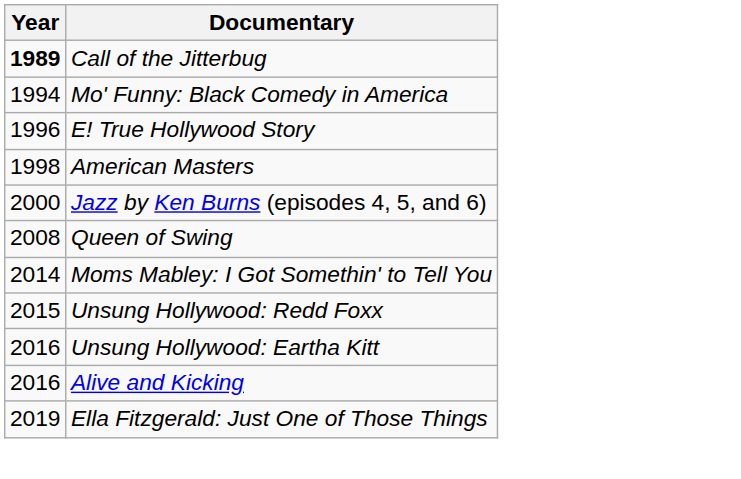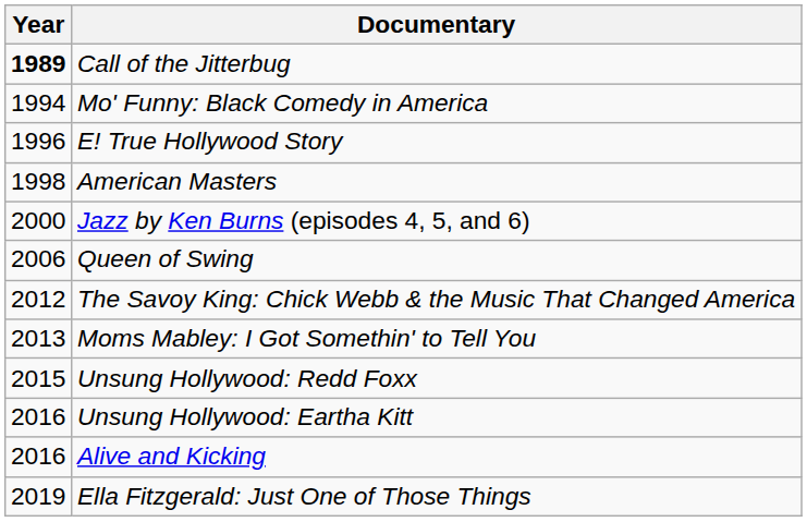 <table class="wikitable">
 <tr>
 <th>Year</th>
 <th>Documentary</th>
 </tr>
 <tr>
 <td><strong>1989</strong></td>
 <td><em>Call of the Jitterbug</em></td>
 </tr>
 <tr>
 <td>1994</td>
 <td><em>Mo' Funny: Black Comedy in America</em></td>
 </tr>
 <tr>
 <td>1996</td>
 <td><em>E! True Hollywood Story</em></td>
 </tr>
 <tr>
 <td>1998</td>
 <td><em>American Masters</em></td>
 </tr>
 <tr>
 <td>2000</td>
 <td><em><a href='#'>Jazz</a> by <a href='#'>Ken Burns</a></em> (episodes 4, 5, and 6)</td>
 </tr>
 <tr>
-<td>2008</td>
+<td>2006</td>
 <td><em>Queen of Swing</em></td>
 </tr>
 <tr>
-<td>2014</td>
+<td>2012</td>
+<td><em>The Savoy King: Chick Webb & the Music That Changed America</em></td>
+</tr>
+<tr>
+<td>2013</td>
 <td><em>Moms Mabley: I Got Somethin' to Tell You</em></td>
 </tr>
 <tr>
 <td>2015</td>
 <td><em>Unsung Hollywood: Redd Foxx</em></td>
 </tr>
 <tr>
 <td>2016</td>
 <td><em>Unsung Hollywood: Eartha Kitt</em></td>
 </tr>
 <tr>
 <td>2016</td>
 <td><em><a href='#'>Alive and Kicking</a></em></td>
 </tr>
 <tr>
 <td>2019</td>
 <td><em>Ella Fitzgerald: Just One of Those Things</em></td>
 </tr>
 </table>
